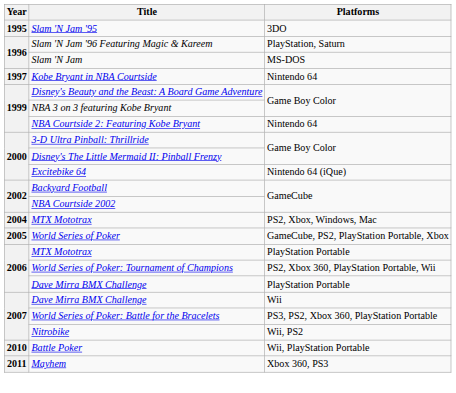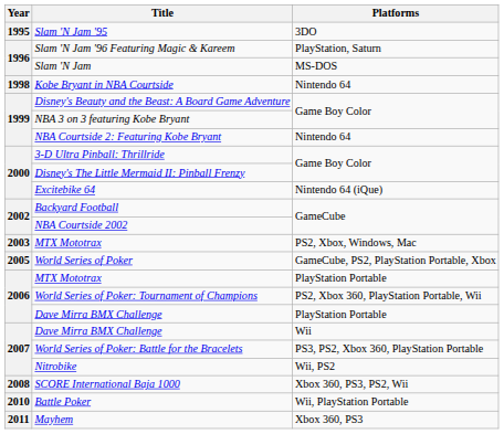 <table class="wikitable sortable">
 <tr>
 <th>Year</th>
 <th>Title</th>
 <th>Platforms</th>
 </tr>
 <tr>
 <th>1995</th>
 <td><em><a href='#'>Slam 'N Jam '95</a></em></td>
 <td>3DO</td>
 </tr>
 <tr>
 <th rowspan="2">1996</th>
 <td><em>Slam 'N Jam '96 Featuring Magic & Kareem</em></td>
 <td>PlayStation, Saturn</td>
 </tr>
 <tr>
 <td><em>Slam 'N Jam</em></td>
 <td>MS-DOS</td>
 </tr>
 <tr>
-<th>1997</th>
+<th>1998</th>
 <td><em><a href='#'>Kobe Bryant in NBA Courtside</a></em></td>
 <td>Nintendo 64</td>
 </tr>
 <tr>
 <th rowspan="3">1999</th>
 <td><em><a href='#'>Disney's Beauty and the Beast: A Board Game Adventure</a></em></td>
 <td rowspan="2">Game Boy Color</td>
 </tr>
 <tr>
 <td><em>NBA 3 on 3 featuring Kobe Bryant</em></td>
 </tr>
 <tr>
 <td><em><a href='#'>NBA Courtside 2: Featuring Kobe Bryant</a></em></td>
 <td>Nintendo 64</td>
 </tr>
 <tr>
 <th rowspan="3">2000</th>
 <td><em><a href='#'>3-D Ultra Pinball: Thrillride</a></em></td>
 <td rowspan="2">Game Boy Color</td>
 </tr>
 <tr>
 <td><em><a href='#'>Disney's The Little Mermaid II: Pinball Frenzy</a></em></td>
 </tr>
 <tr>
 <td><em><a href='#'>Excitebike 64</a></em></td>
 <td>Nintendo 64 (iQue)</td>
 </tr>
 <tr>
 <th rowspan="2">2002</th>
 <td><em><a href='#'>Backyard Football</a></em></td>
 <td rowspan="2">GameCube</td>
 </tr>
 <tr>
 <td><em><a href='#'>NBA Courtside 2002</a></em></td>
 </tr>
 <tr>
-<th>2004</th>
+<th>2003</th>
 <td><em><a href='#'>MTX Mototrax</a></em></td>
 <td>PS2, Xbox, Windows, Mac</td>
 </tr>
 <tr>
 <th>2005</th>
 <td><em><a href='#'>World Series of Poker</a></em></td>
 <td>GameCube, PS2, PlayStation Portable, Xbox</td>
 </tr>
 <tr>
 <th rowspan="3">2006</th>
 <td><em><a href='#'>MTX Mototrax</a></em></td>
 <td>PlayStation Portable</td>
 </tr>
 <tr>
 <td><em><a href='#'>World Series of Poker: Tournament of Champions</a></em></td>
 <td>PS2, Xbox 360, PlayStation Portable, Wii</td>
 </tr>
 <tr>
 <td><em><a href='#'>Dave Mirra BMX Challenge</a></em></td>
 <td>PlayStation Portable</td>
 </tr>
 <tr>
 <th rowspan="3">2007</th>
 <td><em><a href='#'>Dave Mirra BMX Challenge</a></em></td>
 <td>Wii</td>
 </tr>
 <tr>
 <td><em><a href='#'>World Series of Poker: Battle for the Bracelets</a></em></td>
 <td>PS3, PS2, Xbox 360, PlayStation Portable</td>
 </tr>
 <tr>
 <td><em><a href='#'>Nitrobike</a></em></td>
 <td>Wii, PS2</td>
 </tr>
 <tr>
+<th>2008</th>
+<td><em><a href='#'>SCORE International Baja 1000</a></em></td>
+<td>Xbox 360, PS3, PS2, Wii</td>
+</tr>
+<tr>
 <th>2010</th>
 <td><em><a href='#'>Battle Poker</a></em></td>
 <td>Wii, PlayStation Portable</td>
 </tr>
 <tr>
 <th>2011</th>
 <td><em><a href='#'>Mayhem</a></em></td>
 <td>Xbox 360, PS3</td>
 </tr>
 </table>
